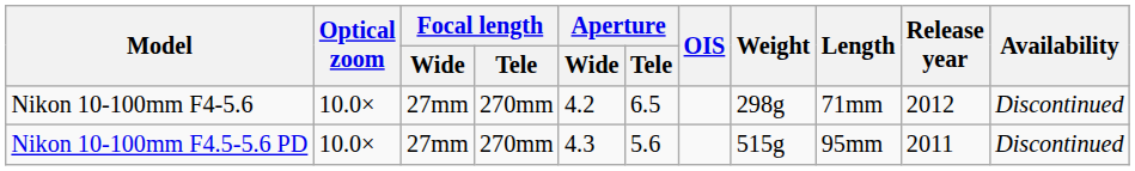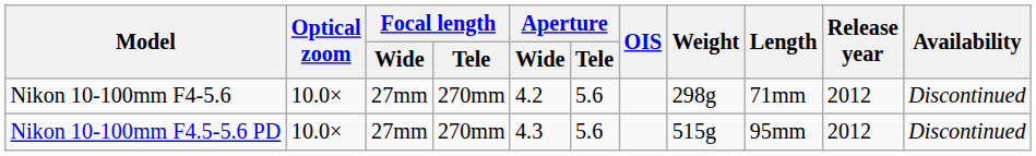 <table class="wikitable sortable col2right col3right col4right col5right col6right col8right col9right" style="font-size:90%;white-space:nowrap">
 <tr>
 <th rowspan=2>Model</th>
 <th rowspan=2><a href='#'>Optical<br>zoom</a></th>
 <th colspan=2><a href='#'>Focal length</a></th>
 <th colspan=2><a href='#'>Aperture</a></th>
 <th rowspan=2 class=unsortable><a href='#'>OIS</a></th>
 <th rowspan=2>Weight</th>
 <th rowspan=2>Length</th>
 <th rowspan=2 class=unsortable>Release<br>year</th>
 <th rowspan=2 class=unsortable>Availability</th>
 </tr>
 <tr>
 <th>Wide</th>
 <th>Tele</th>
 <th>Wide</th>
 <th>Tele</th>
 </tr>
 <tr>
 <td>Nikon 10-100mm F4-5.6</td>
 <td>10.0×</td>
 <td>27mm</td>
 <td>270mm</td>
 <td>4.2</td>
-<td>6.5</td>
+<td>5.6</td>
 <td></td>
 <td>298g</td>
 <td>71mm</td>
 <td>2012</td>
 <td><em>Discontinued</em></td>
 </tr>
 <tr>
 <td><a href='#'>Nikon 10-100mm F4.5-5.6 PD</a></td>
 <td>10.0×</td>
 <td>27mm</td>
 <td>270mm</td>
 <td>4.3</td>
 <td>5.6</td>
 <td></td>
 <td>515g</td>
 <td>95mm</td>
-<td>2011</td>
+<td>2012</td>
 <td><em>Discontinued</em></td>
 </tr>
 </table>
